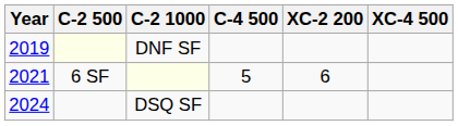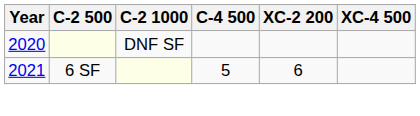 <table class="wikitable" style="text-align:center;">
 <tr>
 <th>Year</th>
 <th>C-2 500</th>
 <th>C-2 1000</th>
 <th>C-4 500</th>
 <th>XC-2 200</th>
 <th>XC-4 500</th>
 </tr>
 <tr>
-<td><a href='#'>2019</a></td>
+<td><a href='#'>2020</a></td>
 <td style="background:#fdffe7"></td>
 <td>DNF SF</td>
 <td></td>
 <td></td>
 <td></td>
 </tr>
 <tr>
 <td><a href='#'>2021</a></td>
 <td>6 SF</td>
 <td style="background:#fdffe7"></td>
 <td>5</td>
 <td>6</td>
 <td></td>
 </tr>
-<tr>
-<td><a href='#'>2024</a></td>
-<td></td>
-<td>DSQ SF</td>
-<td></td>
-<td></td>
-<td></td>
-</tr>
 </table>
